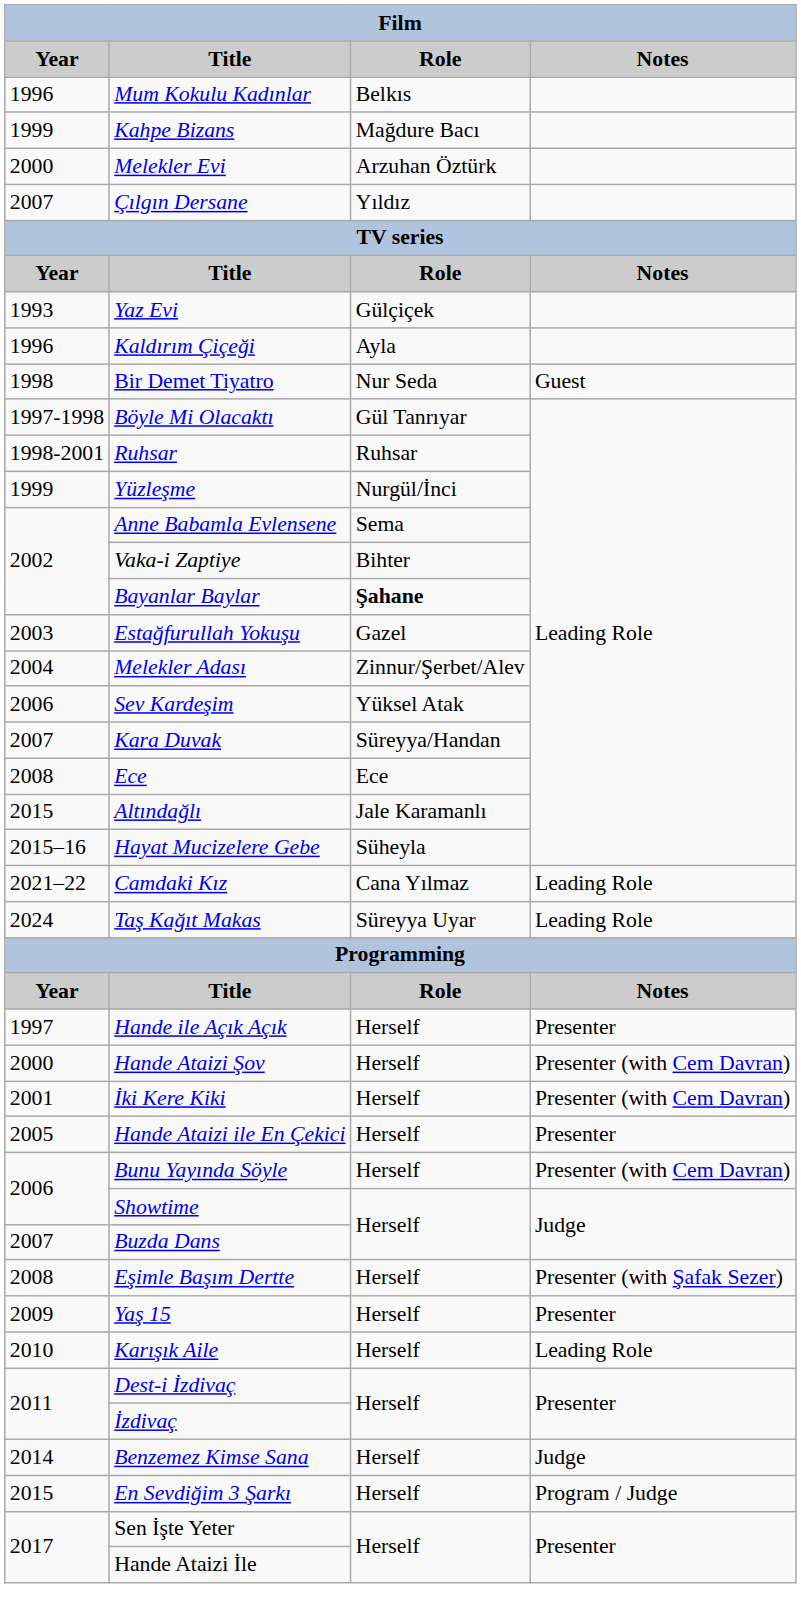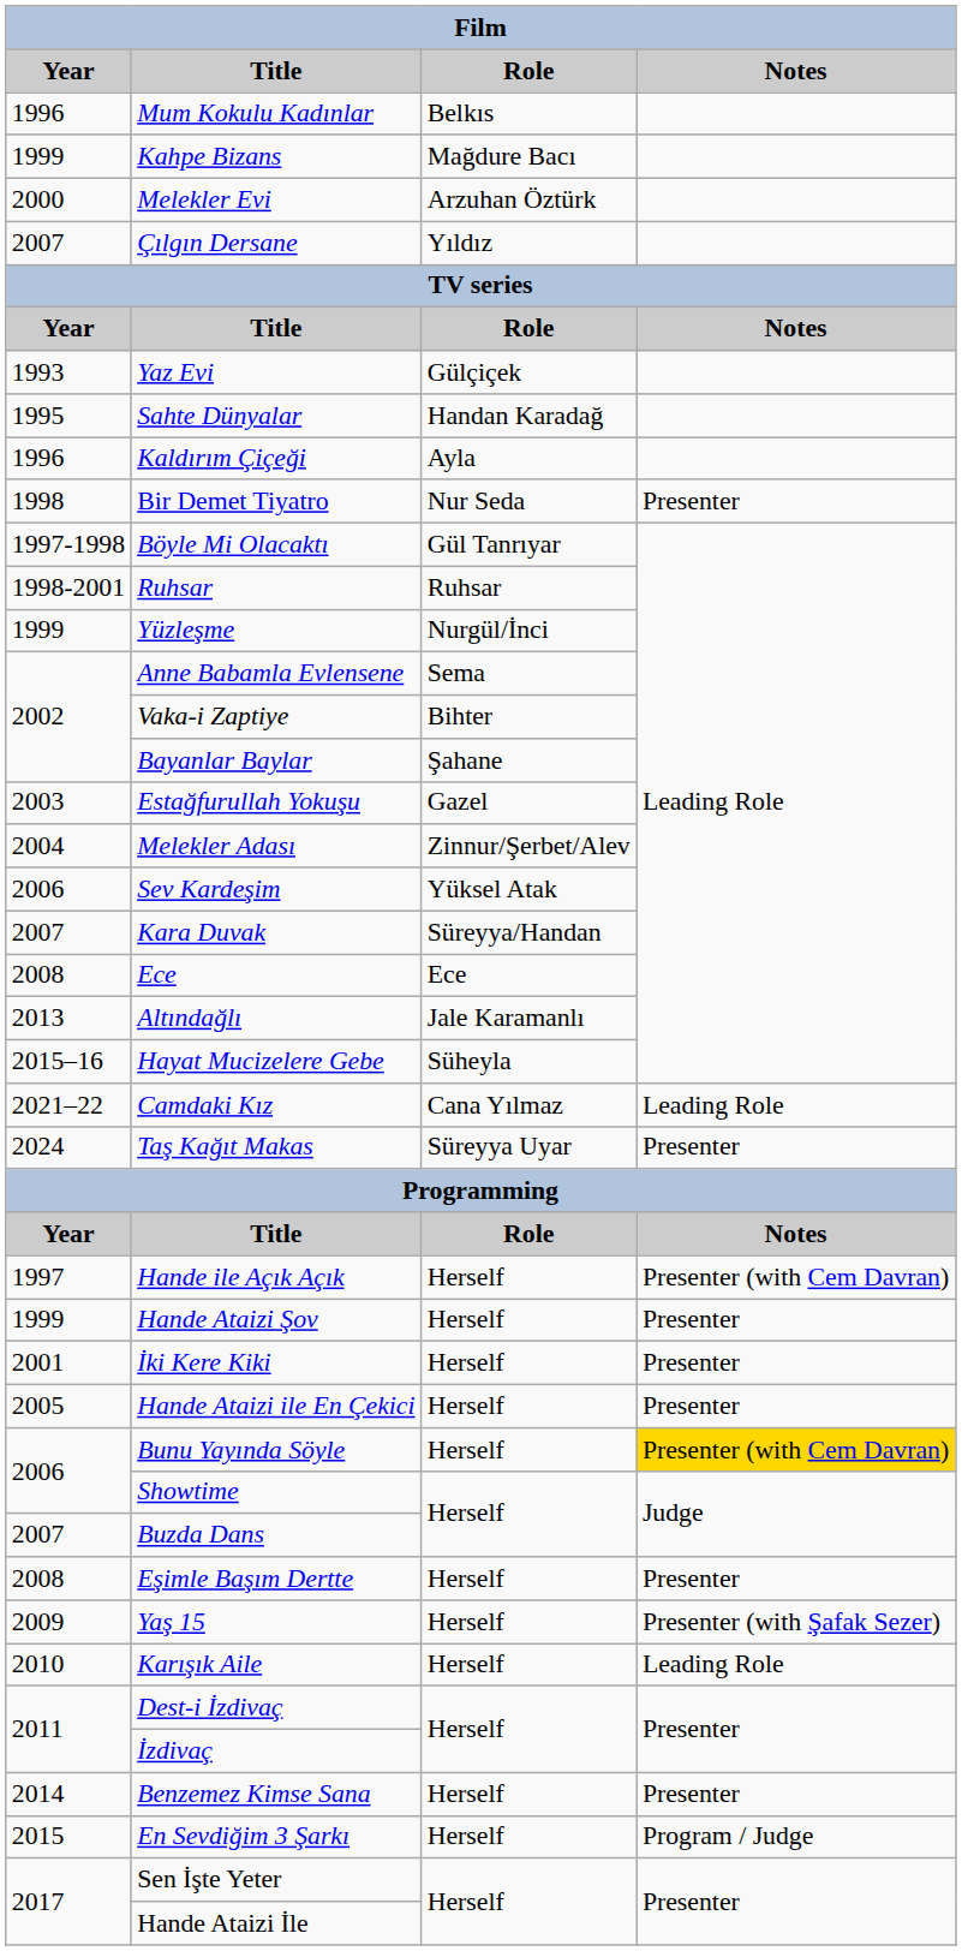 <table class="wikitable" style="font-size:90%">
 <tr>
 <th colspan="4" style="background:LightSteelBlue">Film</th>
 </tr>
 <tr>
 <th style="background:#CCCCCC">Year</th>
 <th style="background:#CCCCCC">Title</th>
 <th style="background:#CCCCCC">Role</th>
 <th style="background:#CCCCCC">Notes</th>
 </tr>
 <tr>
 <td>1996</td>
 <td><em><a href='#'>Mum Kokulu Kadınlar</a></em></td>
 <td>Belkıs</td>
 <td></td>
 </tr>
 <tr>
 <td>1999</td>
 <td><em><a href='#'>Kahpe Bizans</a></em></td>
 <td>Mağdure Bacı</td>
 <td></td>
 </tr>
 <tr>
 <td>2000</td>
 <td><em><a href='#'>Melekler Evi</a></em></td>
 <td>Arzuhan Öztürk</td>
 <td></td>
 </tr>
 <tr>
 <td>2007</td>
 <td><em><a href='#'>Çılgın Dersane</a></em></td>
 <td>Yıldız</td>
 <td></td>
 </tr>
 <tr>
 <th colspan=4 style="background:LightSteelBlue">TV series</th>
 </tr>
 <tr>
 <th style="background:#CCCCCC">Year</th>
 <th style="background:#CCCCCC">Title</th>
 <th style="background:#CCCCCC">Role</th>
 <th style="background:#CCCCCC">Notes</th>
 </tr>
 <tr>
 <td>1993</td>
 <td><em><a href='#'>Yaz Evi</a></em></td>
 <td>Gülçiçek</td>
 <td></td>
 </tr>
 <tr>
+<td>1995</td>
+<td><em><a href='#'>Sahte Dünyalar</a></em></td>
+<td>Handan Karadağ</td>
+<td></td>
+</tr>
+<tr>
 <td>1996</td>
 <td><em><a href='#'>Kaldırım Çiçeği</a></em></td>
 <td>Ayla</td>
 <td></td>
 </tr>
 <tr>
 <td>1998</td>
 <td><a href='#'>Bir Demet Tiyatro</a></td>
 <td>Nur Seda</td>
-<td>Guest</td>
+<td>Presenter</td>
 </tr>
 <tr>
 <td>1997-1998</td>
 <td><em><a href='#'>Böyle Mi Olacaktı</a></em></td>
 <td>Gül Tanrıyar</td>
 <td rowspan="13">Leading Role</td>
 </tr>
 <tr>
 <td>1998-2001</td>
 <td><em><a href='#'>Ruhsar</a></em></td>
 <td>Ruhsar</td>
 </tr>
 <tr>
 <td>1999</td>
 <td><em><a href='#'>Yüzleşme</a></em></td>
 <td>Nurgül/İnci</td>
 </tr>
 <tr>
 <td rowspan="3">2002</td>
 <td><em><a href='#'>Anne Babamla Evlensene</a></em></td>
 <td>Sema</td>
 </tr>
 <tr>
 <td><em>Vaka-i Zaptiye</em></td>
 <td>Bihter</td>
 </tr>
 <tr>
 <td><em><a href='#'>Bayanlar Baylar</a></em></td>
-<td><strong>Şahane</strong></td>
+<td>Şahane</td>
 </tr>
 <tr>
 <td>2003</td>
 <td><em><a href='#'>Estağfurullah Yokuşu</a></em></td>
 <td>Gazel</td>
 </tr>
 <tr>
 <td>2004</td>
 <td><em><a href='#'>Melekler Adası</a></em></td>
 <td>Zinnur/Şerbet/Alev</td>
 </tr>
 <tr>
 <td>2006</td>
 <td><em><a href='#'>Sev Kardeşim</a></em></td>
 <td>Yüksel Atak</td>
 </tr>
 <tr>
 <td>2007</td>
 <td><em><a href='#'>Kara Duvak</a></em></td>
 <td>Süreyya/Handan</td>
 </tr>
 <tr>
 <td>2008</td>
 <td><em><a href='#'>Ece</a></em></td>
 <td>Ece</td>
 </tr>
 <tr>
-<td>2015</td>
+<td>2013</td>
 <td><em><a href='#'>Altındağlı</a></em></td>
 <td>Jale Karamanlı</td>
 </tr>
 <tr>
 <td>2015–16</td>
 <td><em><a href='#'>Hayat Mucizelere Gebe</a></em></td>
 <td>Süheyla</td>
 </tr>
 <tr>
 <td>2021–22</td>
 <td><em><a href='#'>Camdaki Kız</a></em></td>
 <td>Cana Yılmaz</td>
 <td>Leading Role</td>
 </tr>
 <tr>
 <td>2024</td>
 <td><em><a href='#'>Taş Kağıt Makas</a></em></td>
 <td>Süreyya Uyar</td>
-<td>Leading Role</td>
+<td>Presenter</td>
 </tr>
 <tr>
 <th colspan=4 style="background:LightSteelBlue">Programming</th>
 </tr>
 <tr>
 <th style="background:#CCCCCC">Year</th>
 <th style="background:#CCCCCC">Title</th>
 <th style="background:#CCCCCC">Role</th>
 <th style="background:#CCCCCC">Notes</th>
 </tr>
 <tr>
 <td>1997</td>
 <td><em><a href='#'>Hande ile Açık Açık</a></em></td>
 <td>Herself</td>
-<td>Presenter</td>
+<td>Presenter (with <a href='#'>Cem Davran</a>)</td>
 </tr>
 <tr>
-<td>2000</td>
+<td>1999</td>
 <td><em><a href='#'>Hande Ataizi Şov</a></em></td>
 <td>Herself</td>
-<td>Presenter (with <a href='#'>Cem Davran</a>)</td>
+<td>Presenter</td>
 </tr>
 <tr>
 <td>2001</td>
 <td><em><a href='#'>İki Kere Kiki</a></em></td>
 <td>Herself</td>
-<td>Presenter (with <a href='#'>Cem Davran</a>)</td>
+<td>Presenter</td>
 </tr>
 <tr>
 <td>2005</td>
 <td><em><a href='#'>Hande Ataizi ile En Çekici</a></em></td>
 <td>Herself</td>
 <td>Presenter</td>
 </tr>
 <tr>
 <td rowspan="2">2006</td>
 <td><em><a href='#'>Bunu Yayında Söyle</a></em></td>
 <td>Herself</td>
-<td>Presenter (with <a href='#'>Cem Davran</a>)</td>
+<td style="background: gold;">Presenter (with <a href='#'>Cem Davran</a>)</td>
 </tr>
 <tr>
 <td><em><a href='#'>Showtime</a></em></td>
 <td rowspan="2">Herself</td>
 <td rowspan="2">Judge</td>
 </tr>
 <tr>
 <td>2007</td>
 <td><em><a href='#'>Buzda Dans</a></em></td>
 </tr>
 <tr>
 <td>2008</td>
 <td><em><a href='#'>Eşimle Başım Dertte</a></em></td>
 <td>Herself</td>
-<td>Presenter (with <a href='#'>Şafak Sezer</a>)</td>
+<td>Presenter</td>
 </tr>
 <tr>
 <td>2009</td>
 <td><em><a href='#'>Yaş 15</a></em></td>
 <td>Herself</td>
-<td>Presenter</td>
+<td>Presenter (with <a href='#'>Şafak Sezer</a>)</td>
 </tr>
 <tr>
 <td>2010</td>
 <td><em><a href='#'>Karışık Aile</a></em></td>
 <td>Herself</td>
 <td>Leading Role</td>
 </tr>
 <tr>
 <td rowspan="2">2011</td>
 <td><em><a href='#'>Dest-i İzdivaç</a></em></td>
 <td rowspan="2">Herself</td>
 <td rowspan="2">Presenter</td>
 </tr>
 <tr>
 <td><em><a href='#'>İzdivaç</a></em></td>
 </tr>
 <tr>
 <td>2014</td>
 <td><em><a href='#'>Benzemez Kimse Sana</a></em></td>
 <td>Herself</td>
-<td>Judge</td>
+<td>Presenter</td>
 </tr>
 <tr>
 <td>2015</td>
 <td><em><a href='#'>En Sevdiğim 3 Şarkı</a></em></td>
 <td>Herself</td>
 <td>Program / Judge</td>
 </tr>
 <tr>
 <td rowspan="2">2017</td>
 <td>Sen İşte Yeter</td>
 <td rowspan="2">Herself</td>
 <td rowspan="2">Presenter</td>
 </tr>
 <tr>
 <td>Hande Ataizi İle</td>
 </tr>
 </table>
